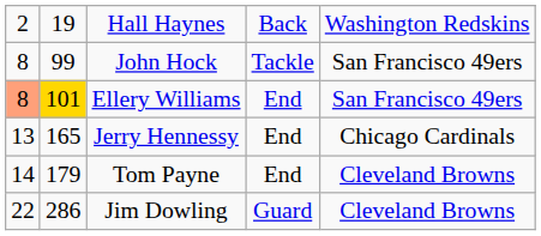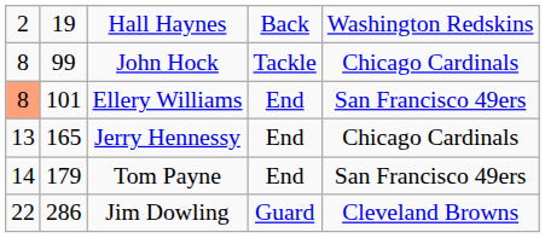 <table class="wikitable" style="text-align:center">
 <tr>
 <td>2</td>
 <td>19</td>
 <td><a href='#'>Hall Haynes</a></td>
 <td><a href='#'>Back</a></td>
 <td><a href='#'>Washington Redskins</a></td>
 </tr>
 <tr>
 <td>8</td>
 <td>99</td>
 <td><a href='#'>John Hock</a></td>
 <td><a href='#'>Tackle</a></td>
-<td>San Francisco 49ers</td>
+<td><a href='#'>Chicago Cardinals</a></td>
 </tr>
 <tr>
 <td style="background: lightsalmon;">8</td>
-<td style="background: gold;">101</td>
+<td>101</td>
 <td><a href='#'>Ellery Williams</a></td>
 <td><a href='#'>End</a></td>
 <td><a href='#'>San Francisco 49ers</a></td>
 </tr>
 <tr>
 <td>13</td>
 <td>165</td>
 <td><a href='#'>Jerry Hennessy</a></td>
 <td>End</td>
 <td>Chicago Cardinals</td>
 </tr>
 <tr>
 <td>14</td>
 <td>179</td>
 <td>Tom Payne</td>
 <td>End</td>
-<td><a href='#'>Cleveland Browns</a></td>
+<td>San Francisco 49ers</td>
 </tr>
 <tr>
 <td>22</td>
 <td>286</td>
 <td>Jim Dowling</td>
 <td><a href='#'>Guard</a></td>
 <td><a href='#'>Cleveland Browns</a></td>
 </tr>
 </table>
